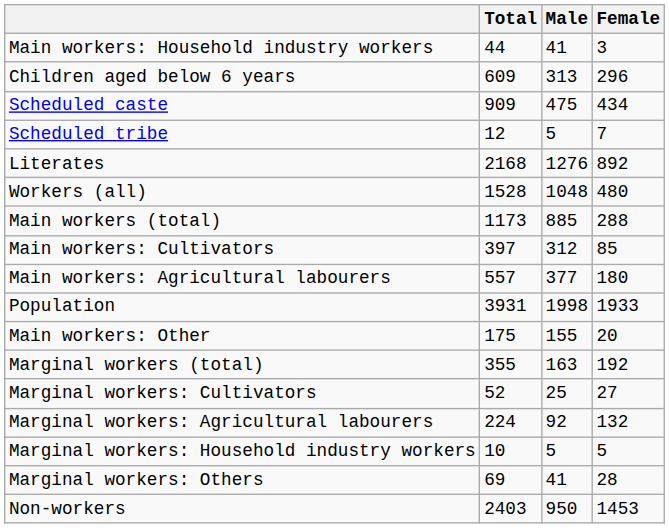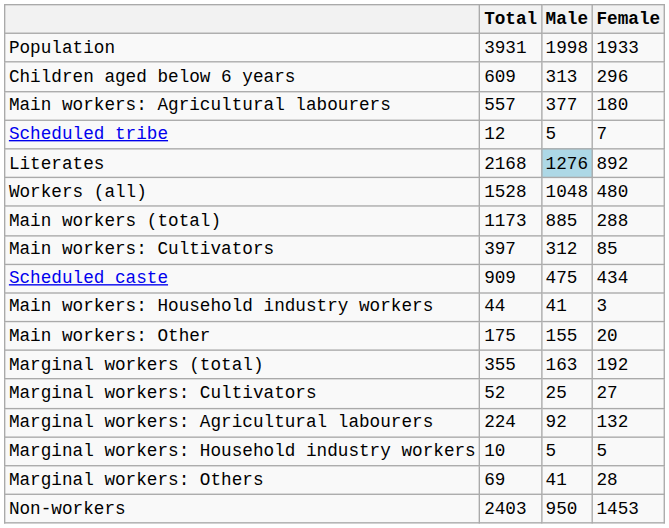 <table class="wikitable sortable">
 <tr>
 <th></th>
 <th>Total</th>
 <th>Male</th>
 <th>Female</th>
 </tr>
 <tr>
-<td>Main workers: Household industry workers</td>
-<td>44</td>
-<td>41</td>
-<td>3</td>
+<td>Population</td>
+<td>3931</td>
+<td>1998</td>
+<td>1933</td>
 </tr>
 <tr>
 <td>Children aged below 6 years</td>
 <td>609</td>
 <td>313</td>
 <td>296</td>
 </tr>
 <tr>
-<td><a href='#'>Scheduled caste</a></td>
-<td>909</td>
-<td>475</td>
-<td>434</td>
+<td>Main workers: Agricultural labourers</td>
+<td>557</td>
+<td>377</td>
+<td>180</td>
 </tr>
 <tr>
 <td><a href='#'>Scheduled tribe</a></td>
 <td>12</td>
 <td>5</td>
 <td>7</td>
 </tr>
 <tr>
 <td>Literates</td>
 <td>2168</td>
-<td>1276</td>
+<td style="background: lightblue;">1276</td>
 <td>892</td>
 </tr>
 <tr>
 <td>Workers (all)</td>
 <td>1528</td>
 <td>1048</td>
 <td>480</td>
 </tr>
 <tr>
 <td>Main workers (total)</td>
 <td>1173</td>
 <td>885</td>
 <td>288</td>
 </tr>
 <tr>
 <td>Main workers: Cultivators</td>
 <td>397</td>
 <td>312</td>
 <td>85</td>
 </tr>
 <tr>
-<td>Main workers: Agricultural labourers</td>
-<td>557</td>
-<td>377</td>
-<td>180</td>
+<td><a href='#'>Scheduled caste</a></td>
+<td>909</td>
+<td>475</td>
+<td>434</td>
 </tr>
 <tr>
-<td>Population</td>
-<td>3931</td>
-<td>1998</td>
-<td>1933</td>
+<td>Main workers: Household industry workers</td>
+<td>44</td>
+<td>41</td>
+<td>3</td>
 </tr>
 <tr>
 <td>Main workers: Other</td>
 <td>175</td>
 <td>155</td>
 <td>20</td>
 </tr>
 <tr>
 <td>Marginal workers (total)</td>
 <td>355</td>
 <td>163</td>
 <td>192</td>
 </tr>
 <tr>
 <td>Marginal workers: Cultivators</td>
 <td>52</td>
 <td>25</td>
 <td>27</td>
 </tr>
 <tr>
 <td>Marginal workers: Agricultural labourers</td>
 <td>224</td>
 <td>92</td>
 <td>132</td>
 </tr>
 <tr>
 <td>Marginal workers: Household industry workers</td>
 <td>10</td>
 <td>5</td>
 <td>5</td>
 </tr>
 <tr>
 <td>Marginal workers: Others</td>
 <td>69</td>
 <td>41</td>
 <td>28</td>
 </tr>
 <tr>
 <td>Non-workers</td>
 <td>2403</td>
 <td>950</td>
 <td>1453</td>
 </tr>
 </table>
